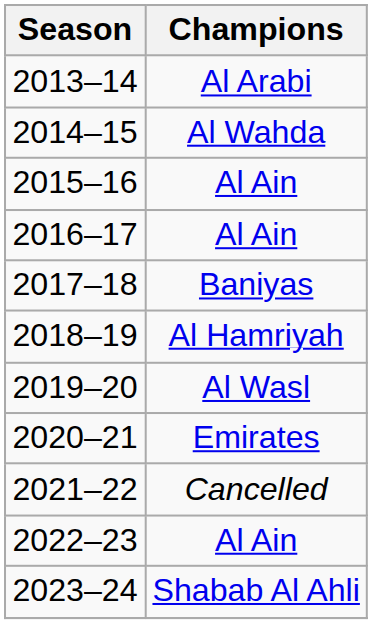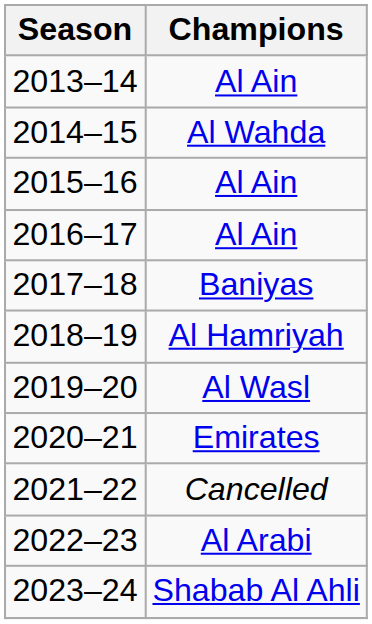 <table class="wikitable">
 <tr>
 <th>Season</th>
 <th>Champions</th>
 </tr>
 <tr>
 <td>2013–14</td>
-<td style="text-align:center;"><a href='#'>Al Arabi</a></td>
+<td style="text-align:center;"><a href='#'>Al Ain</a></td>
 </tr>
 <tr>
 <td>2014–15</td>
 <td style="text-align:center;"><a href='#'>Al Wahda</a></td>
 </tr>
 <tr>
 <td>2015–16</td>
 <td style="text-align:center;"><a href='#'>Al Ain</a></td>
 </tr>
 <tr>
 <td>2016–17</td>
 <td style="text-align:center;"><a href='#'>Al Ain</a></td>
 </tr>
 <tr>
 <td>2017–18</td>
 <td style="text-align:center;"><a href='#'>Baniyas</a></td>
 </tr>
 <tr>
 <td>2018–19</td>
 <td style="text-align:center;"><a href='#'>Al Hamriyah</a></td>
 </tr>
 <tr>
 <td>2019–20</td>
 <td style="text-align:center;"><a href='#'>Al Wasl</a></td>
 </tr>
 <tr>
 <td>2020–21</td>
 <td style="text-align:center;"><a href='#'>Emirates</a></td>
 </tr>
 <tr>
 <td>2021–22</td>
 <td style="text-align:center;"><em>Cancelled</em></td>
 </tr>
 <tr>
 <td>2022–23</td>
-<td style="text-align:center;"><a href='#'>Al Ain</a></td>
+<td style="text-align:center;"><a href='#'>Al Arabi</a></td>
 </tr>
 <tr>
 <td>2023–24</td>
 <td style="text-align:center;"><a href='#'>Shabab Al Ahli</a></td>
 </tr>
 <tr>
 </tr>
 </table>
